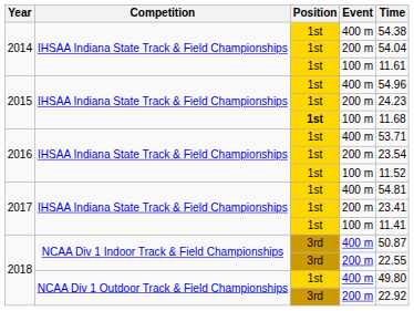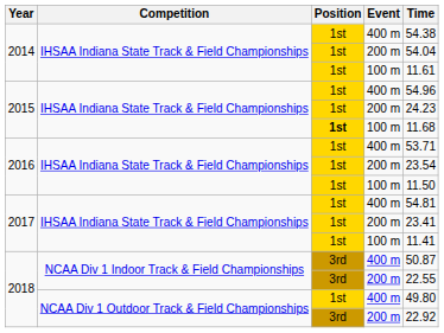 <table class="wikitable sortable" style=text-align:center>
 <tr>
 <th>Year</th>
 <th>Competition</th>
 <th>Position</th>
 <th>Event</th>
 <th>Time</th>
 </tr>
 <tr>
 <td rowspan=3>2014</td>
 <td rowspan=3><a href='#'>IHSAA Indiana State Track & Field Championships</a></td>
 <td bgcolor="gold">1st</td>
 <td>400 m</td>
 <td>54.38</td>
 </tr>
 <tr>
 <td bgcolor=gold>1st</td>
 <td>200 m</td>
 <td>54.04</td>
 </tr>
 <tr>
 <td bgcolor=gold>1st</td>
 <td>100 m</td>
 <td>11.61</td>
 </tr>
 <tr>
 <td rowspan=3>2015</td>
 <td rowspan=3><a href='#'>IHSAA Indiana State Track & Field Championships</a></td>
 <td bgcolor="gold">1st</td>
 <td>400 m</td>
 <td>54.96</td>
 </tr>
 <tr>
 <td bgcolor=gold>1st</td>
 <td>200 m</td>
 <td>24.23</td>
 </tr>
 <tr>
 <td bgcolor=gold><strong>1st</strong></td>
 <td>100 m</td>
 <td>11.68</td>
 </tr>
 <tr>
 <td rowspan=3>2016</td>
 <td rowspan=3><a href='#'>IHSAA Indiana State Track & Field Championships</a></td>
 <td bgcolor="gold">1st</td>
 <td>400 m</td>
 <td>53.71</td>
 </tr>
 <tr>
 <td bgcolor=gold>1st</td>
 <td>200 m</td>
 <td>23.54</td>
 </tr>
 <tr>
 <td bgcolor=gold>1st</td>
 <td>100 m</td>
-<td>11.52</td>
+<td>11.50</td>
 </tr>
 <tr>
 <td rowspan=3>2017</td>
 <td rowspan=3><a href='#'>IHSAA Indiana State Track & Field Championships</a></td>
 <td bgcolor="gold">1st</td>
 <td>400 m</td>
 <td>54.81</td>
 </tr>
 <tr>
 <td bgcolor=gold>1st</td>
 <td>200 m</td>
 <td>23.41</td>
 </tr>
 <tr>
 <td bgcolor=gold>1st</td>
 <td>100 m</td>
 <td>11.41</td>
 </tr>
 <tr>
 <td rowspan=4>2018</td>
 <td rowspan=2><a href='#'>NCAA Div 1 Indoor Track & Field Championships</a></td>
 <td bgcolor=cc9900>3rd</td>
 <td><a href='#'>400 m</a></td>
 <td>50.87</td>
 </tr>
 <tr>
 <td bgcolor=cc9900>3rd</td>
 <td><a href='#'>200 m</a></td>
 <td>22.55</td>
 </tr>
 <tr>
 <td rowspan=2><a href='#'>NCAA Div 1 Outdoor Track & Field Championships</a></td>
 <td bgcolor=gold>1st</td>
 <td><a href='#'>400 m</a></td>
 <td>49.80</td>
 </tr>
 <tr>
 <td bgcolor=cc9900>3rd</td>
 <td><a href='#'>200 m</a></td>
 <td>22.92</td>
 </tr>
 </table>
